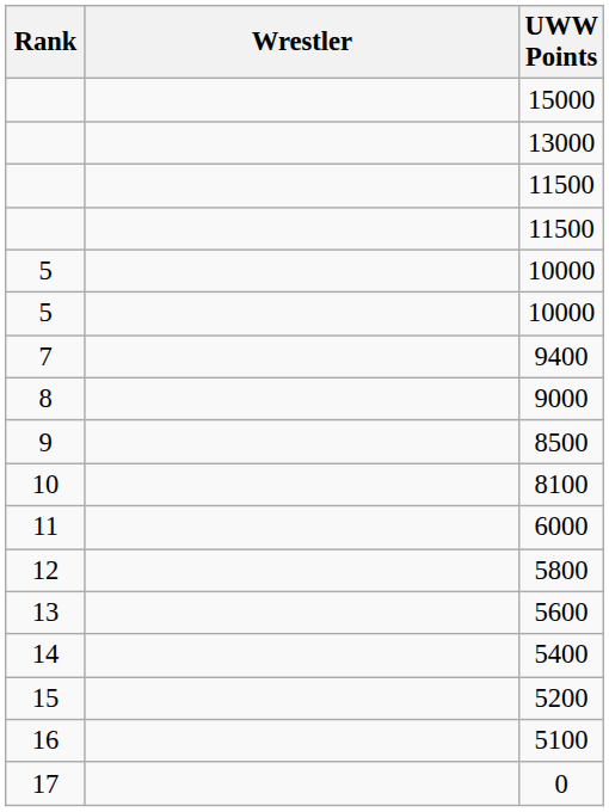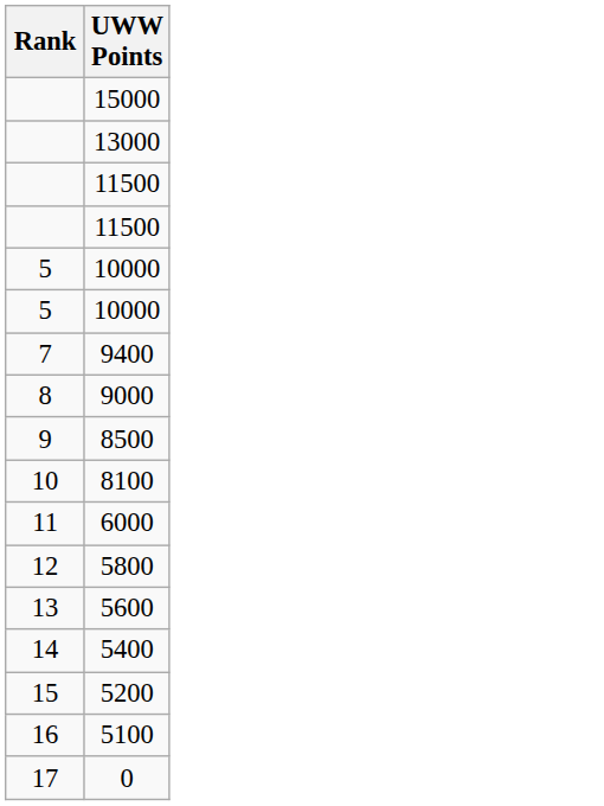 <table class="wikitable" style="text-align: center;">
 <tr>
 <th width=40>Rank</th>
-<th width=250>Wrestler</th>
 <th width=40>UWW Points</th>
 </tr>
 <tr>
 <td></td>
-<td align="left"></td>
 <td>15000</td>
 </tr>
 <tr>
 <td></td>
-<td align="left"></td>
 <td>13000</td>
 </tr>
 <tr>
 <td></td>
-<td align="left"></td>
 <td>11500</td>
 </tr>
 <tr>
 <td></td>
-<td align="left"></td>
 <td>11500</td>
 </tr>
 <tr>
 <td>5</td>
-<td align="left"></td>
 <td>10000</td>
 </tr>
 <tr>
 <td>5</td>
-<td align="left"></td>
 <td>10000</td>
 </tr>
 <tr>
 <td>7</td>
-<td align="left"></td>
 <td>9400</td>
 </tr>
 <tr>
 <td>8</td>
-<td align="left"></td>
 <td>9000</td>
 </tr>
 <tr>
 <td>9</td>
-<td align="left"></td>
 <td>8500</td>
 </tr>
 <tr>
 <td>10</td>
-<td align="left"></td>
 <td>8100</td>
 </tr>
 <tr>
 <td>11</td>
-<td align="left"></td>
 <td>6000</td>
 </tr>
 <tr>
 <td>12</td>
-<td align="left"></td>
 <td>5800</td>
 </tr>
 <tr>
 <td>13</td>
-<td align="left"></td>
 <td>5600</td>
 </tr>
 <tr>
 <td>14</td>
-<td align="left"></td>
 <td>5400</td>
 </tr>
 <tr>
 <td>15</td>
-<td align="left"></td>
 <td>5200</td>
 </tr>
 <tr>
 <td>16</td>
-<td align="left"></td>
 <td>5100</td>
 </tr>
 <tr>
 <td>17</td>
-<td align="left"></td>
 <td>0</td>
 </tr>
 </table>
